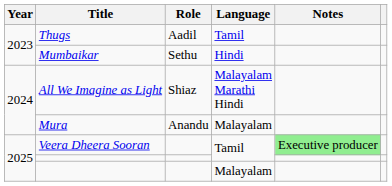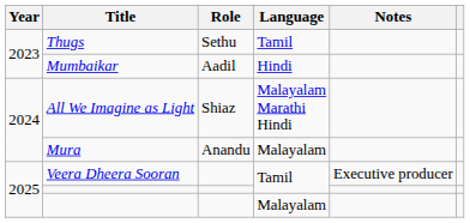 <table class="wikitable sortable">
 <tr>
 <th>Year</th>
 <th>Title</th>
 <th>Role</th>
 <th>Language</th>
 <th class="unsortable">Notes</th>
 <th scope="col" class="unsortable"></th>
 </tr>
 <tr>
 <td rowspan=2>2023</td>
 <td><em><a href='#'>Thugs</a></em></td>
-<td>Aadil</td>
+<td>Sethu</td>
 <td><a href='#'>Tamil</a></td>
 <td></td>
 <td></td>
 </tr>
 <tr>
 <td><em><a href='#'>Mumbaikar</a></em></td>
-<td>Sethu</td>
+<td>Aadil</td>
 <td><a href='#'>Hindi</a></td>
 <td></td>
 <td></td>
 </tr>
 <tr>
 <td rowspan=2>2024</td>
 <td><em><a href='#'>All We Imagine as Light</a></em></td>
 <td>Shiaz</td>
 <td><a href='#'>Malayalam</a><br><a href='#'>Marathi</a><br>Hindi</td>
 <td></td>
 <td></td>
 </tr>
 <tr>
 <td><em><a href='#'>Mura</a></em></td>
 <td>Anandu</td>
 <td>Malayalam</td>
 <td></td>
 <td></td>
 </tr>
 <tr>
 <td rowspan="3">2025</td>
 <td><em><a href='#'>Veera Dheera Sooran</a></em></td>
 <td></td>
 <td rowspan="2">Tamil</td>
-<td style="background: lightgreen;">Executive producer</td>
+<td>Executive producer</td>
 <td></td>
 </tr>
 <tr>
 <td></td>
 <td></td>
 <td></td>
 <td></td>
 </tr>
 <tr>
 <td></td>
 <td></td>
 <td>Malayalam</td>
 <td></td>
 <td></td>
 </tr>
 </table>
